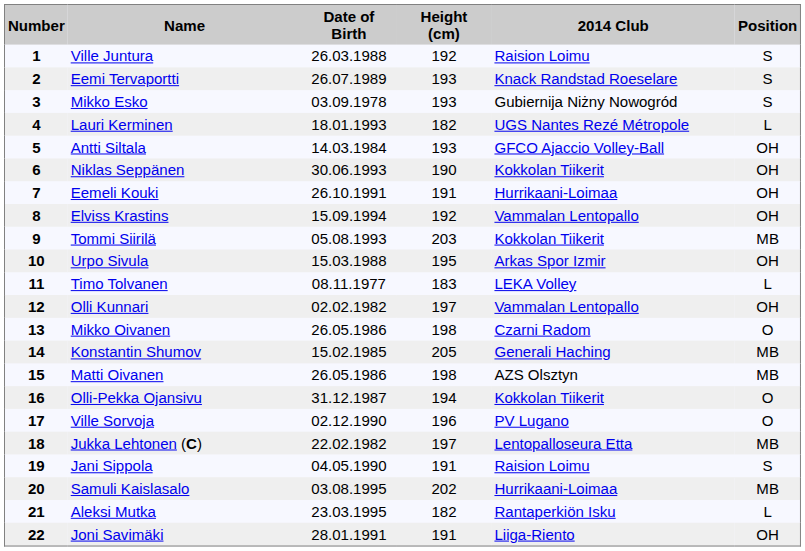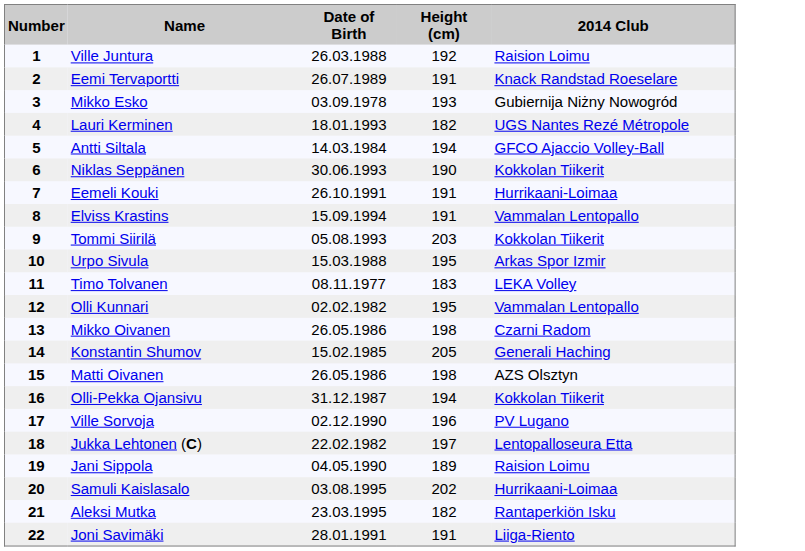 <table cellpadding="3" style="background: #f7f8ff; font-size: 95%; border: 1px solid gray; border-collapse: collapse;">
 <tr style="background:#ccc;">
 <th style="width: 10px;"><strong>Number</strong></th>
 <th style="width: 230px;"><strong>Name</strong></th>
 <th style="width: 90px;"><strong>Date of Birth</strong></th>
 <th style="width: 90px;"><strong>Height<br>(cm)</strong></th>
 <th style="width: 240px;"><strong>2014 Club</strong></th>
-<th style="width: 50px;"><strong>Position</strong></th>
 </tr>
 <tr>
 <td style="text-align:center;"><strong>1</strong></td>
 <td><a href='#'>Ville Juntura</a></td>
 <td style="text-align:center;">26.03.1988</td>
 <td style="text-align:center;">192</td>
 <td> <a href='#'>Raision Loimu</a></td>
-<td style="text-align:center;">S</td>
 </tr>
 <tr style="background: #efefef;">
 <td style="text-align:center;"><strong>2</strong></td>
 <td><a href='#'>Eemi Tervaportti</a></td>
 <td style="text-align:center;">26.07.1989</td>
-<td style="text-align:center;">193</td>
+<td style="text-align:center;">191</td>
 <td> <a href='#'>Knack Randstad Roeselare</a></td>
-<td style="text-align:center;">S</td>
 </tr>
 <tr>
 <td style="text-align:center;"><strong>3</strong></td>
 <td><a href='#'>Mikko Esko</a></td>
 <td style="text-align:center;">03.09.1978</td>
 <td style="text-align:center;">193</td>
 <td> Gubiernija Niżny Nowogród</td>
-<td style="text-align:center;">S</td>
 </tr>
 <tr style="background: #efefef;">
 <td style="text-align:center;"><strong>4</strong></td>
 <td><a href='#'>Lauri Kerminen</a></td>
 <td style="text-align:center;">18.01.1993</td>
 <td style="text-align:center;">182</td>
 <td> <a href='#'>UGS Nantes Rezé Métropole</a></td>
-<td style="text-align:center;">L</td>
 </tr>
 <tr>
 <td style="text-align:center;"><strong>5</strong></td>
 <td><a href='#'>Antti Siltala</a></td>
 <td style="text-align:center;">14.03.1984</td>
-<td style="text-align:center;">193</td>
+<td style="text-align:center;">194</td>
 <td> <a href='#'>GFCO Ajaccio Volley-Ball</a></td>
-<td style="text-align:center;">OH</td>
 </tr>
 <tr style="background: #efefef;">
 <td style="text-align:center;"><strong>6</strong></td>
 <td><a href='#'>Niklas Seppänen</a></td>
 <td style="text-align:center;">30.06.1993</td>
 <td style="text-align:center;">190</td>
 <td> <a href='#'>Kokkolan Tiikerit</a></td>
-<td style="text-align:center;">OH</td>
 </tr>
 <tr>
 <td style="text-align:center;"><strong>7</strong></td>
 <td><a href='#'>Eemeli Kouki</a></td>
 <td style="text-align:center;">26.10.1991</td>
 <td style="text-align:center;">191</td>
 <td> <a href='#'>Hurrikaani-Loimaa</a></td>
-<td style="text-align:center;">OH</td>
 </tr>
 <tr style="background: #efefef;">
 <td style="text-align:center;"><strong>8</strong></td>
 <td><a href='#'>Elviss Krastins</a></td>
 <td style="text-align:center;">15.09.1994</td>
-<td style="text-align:center;">192</td>
+<td style="text-align:center;">191</td>
 <td> <a href='#'>Vammalan Lentopallo</a></td>
-<td style="text-align:center;">OH</td>
 </tr>
 <tr>
 <td style="text-align:center;"><strong>9</strong></td>
 <td><a href='#'>Tommi Siirilä</a></td>
 <td style="text-align:center;">05.08.1993</td>
 <td style="text-align:center;">203</td>
 <td> <a href='#'>Kokkolan Tiikerit</a></td>
-<td style="text-align:center;">MB</td>
 </tr>
 <tr style="background: #efefef;">
 <td style="text-align:center;"><strong>10</strong></td>
 <td><a href='#'>Urpo Sivula</a></td>
 <td style="text-align:center;">15.03.1988</td>
 <td style="text-align:center;">195</td>
 <td> <a href='#'>Arkas Spor Izmir</a></td>
-<td style="text-align:center;">OH</td>
 </tr>
 <tr>
 <td style="text-align:center;"><strong>11</strong></td>
 <td><a href='#'>Timo Tolvanen</a></td>
 <td style="text-align:center;">08.11.1977</td>
 <td style="text-align:center;">183</td>
 <td> <a href='#'>LEKA Volley</a></td>
-<td style="text-align:center;">L</td>
 </tr>
 <tr style="background: #efefef;">
 <td style="text-align:center;"><strong>12</strong></td>
 <td><a href='#'>Olli Kunnari</a></td>
 <td style="text-align:center;">02.02.1982</td>
-<td style="text-align:center;">197</td>
+<td style="text-align:center;">195</td>
 <td> <a href='#'>Vammalan Lentopallo</a></td>
-<td style="text-align:center;">OH</td>
 </tr>
 <tr>
 <td style="text-align:center;"><strong>13</strong></td>
 <td><a href='#'>Mikko Oivanen</a></td>
 <td style="text-align:center;">26.05.1986</td>
 <td style="text-align:center;">198</td>
 <td> <a href='#'>Czarni Radom</a></td>
-<td style="text-align:center;">O</td>
 </tr>
 <tr style="background: #efefef;">
 <td style="text-align:center;"><strong>14</strong></td>
 <td><a href='#'>Konstantin Shumov</a></td>
 <td style="text-align:center;">15.02.1985</td>
 <td style="text-align:center;">205</td>
 <td> <a href='#'>Generali Haching</a></td>
-<td style="text-align:center;">MB</td>
 </tr>
 <tr>
 <td style="text-align:center;"><strong>15</strong></td>
 <td><a href='#'>Matti Oivanen</a></td>
 <td style="text-align:center;">26.05.1986</td>
 <td style="text-align:center;">198</td>
 <td> AZS Olsztyn</td>
-<td style="text-align:center;">MB</td>
 </tr>
 <tr style="background: #efefef;">
 <td style="text-align:center;"><strong>16</strong></td>
 <td><a href='#'>Olli-Pekka Ojansivu</a></td>
 <td style="text-align:center;">31.12.1987</td>
 <td style="text-align:center;">194</td>
 <td> <a href='#'>Kokkolan Tiikerit</a></td>
-<td style="text-align:center;">O</td>
 </tr>
 <tr>
 <td style="text-align:center;"><strong>17</strong></td>
 <td><a href='#'>Ville Sorvoja</a></td>
 <td style="text-align:center;">02.12.1990</td>
 <td style="text-align:center;">196</td>
 <td> <a href='#'>PV Lugano</a></td>
-<td style="text-align:center;">O</td>
 </tr>
 <tr style="background: #efefef;">
 <td style="text-align:center;"><strong>18</strong></td>
 <td><a href='#'>Jukka Lehtonen</a> (<strong>C</strong>)</td>
 <td style="text-align:center;">22.02.1982</td>
 <td style="text-align:center;">197</td>
 <td> <a href='#'>Lentopalloseura Etta</a></td>
-<td style="text-align:center;">MB</td>
 </tr>
 <tr>
 <td style="text-align:center;"><strong>19</strong></td>
 <td><a href='#'>Jani Sippola</a></td>
 <td style="text-align:center;">04.05.1990</td>
-<td style="text-align:center;">191</td>
+<td style="text-align:center;">189</td>
 <td> <a href='#'>Raision Loimu</a></td>
-<td style="text-align:center;">S</td>
 </tr>
 <tr style="background: #efefef;">
 <td style="text-align:center;"><strong>20</strong></td>
 <td><a href='#'>Samuli Kaislasalo</a></td>
 <td style="text-align:center;">03.08.1995</td>
 <td style="text-align:center;">202</td>
 <td> <a href='#'>Hurrikaani-Loimaa</a></td>
-<td style="text-align:center;">MB</td>
 </tr>
 <tr>
 <td style="text-align:center;"><strong>21</strong></td>
 <td><a href='#'>Aleksi Mutka</a></td>
 <td style="text-align:center;">23.03.1995</td>
 <td style="text-align:center;">182</td>
 <td> <a href='#'>Rantaperkiön Isku</a></td>
-<td style="text-align:center;">L</td>
 </tr>
 <tr style="background: #efefef;">
 <td style="text-align:center;"><strong>22</strong></td>
 <td><a href='#'>Joni Savimäki</a></td>
 <td style="text-align:center;">28.01.1991</td>
 <td style="text-align:center;">191</td>
 <td> <a href='#'>Liiga-Riento</a></td>
-<td style="text-align:center;">OH</td>
 </tr>
 </table>
